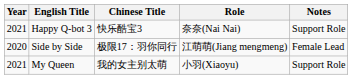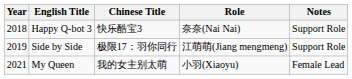 <table class="wikitable">
 <tr>
 <th>Year</th>
 <th>English Title</th>
 <th>Chinese Title</th>
 <th>Role</th>
 <th>Notes</th>
 </tr>
 <tr>
-<td>2021</td>
+<td>2018</td>
 <td>Happy Q-bot 3</td>
 <td>快乐酷宝3</td>
 <td>奈奈(Nai Nai)</td>
 <td>Support Role</td>
 </tr>
 <tr>
-<td>2020</td>
+<td>2019</td>
 <td>Side by Side</td>
 <td>极限17：羽你同行</td>
 <td>江萌萌(Jiang mengmeng)</td>
-<td>Female Lead</td>
+<td>Support Role</td>
 </tr>
 <tr>
 <td>2021</td>
 <td>My Queen</td>
 <td>我的女主别太萌</td>
 <td>小羽(Xiaoyu)</td>
-<td>Support Role</td>
+<td>Female Lead</td>
 </tr>
 </table>
